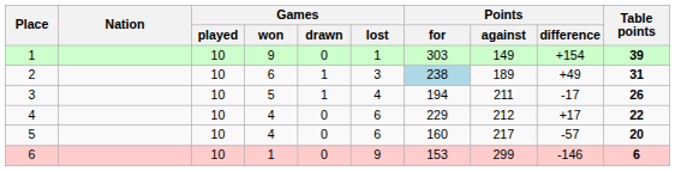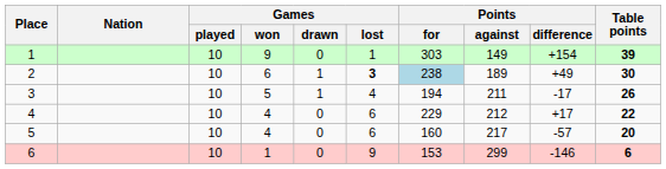 <table class="wikitable">
 <tr>
 <th rowspan=2 width="8%">Place</th>
 <th rowspan=2 width="20%">Nation</th>
 <th colspan=4 width="32%">Games</th>
 <th colspan=3 width="30%">Points</th>
 <th rowspan=2 width="10%">Table<br>points</th>
 </tr>
 <tr>
 <th width="8%">played</th>
 <th width="8%">won</th>
 <th width="8%">drawn</th>
 <th width="8%">lost</th>
 <th width="10%">for</th>
 <th width="10%">against</th>
 <th width="10%">difference</th>
 </tr>
 <tr align=center bgcolor="#ccffcc">
 <td>1</td>
 <td align=left></td>
 <td>10</td>
 <td>9</td>
 <td>0</td>
 <td>1</td>
 <td>303</td>
 <td>149</td>
 <td>+154</td>
 <td><strong>39</strong></td>
 </tr>
 <tr align=center>
 <td>2</td>
 <td align=left></td>
 <td>10</td>
 <td>6</td>
 <td>1</td>
-<td>3</td>
+<td><strong>3</strong></td>
 <td style="background: lightblue;">238</td>
 <td>189</td>
 <td>+49</td>
-<td><strong>31</strong></td>
+<td><strong>30</strong></td>
 </tr>
 <tr align=center>
 <td>3</td>
 <td align=left></td>
 <td>10</td>
 <td>5</td>
 <td>1</td>
 <td>4</td>
 <td>194</td>
 <td>211</td>
 <td>-17</td>
 <td><strong>26</strong></td>
 </tr>
 <tr align=center>
 <td>4</td>
 <td align=left></td>
 <td>10</td>
 <td>4</td>
 <td>0</td>
 <td>6</td>
 <td>229</td>
 <td>212</td>
 <td>+17</td>
 <td><strong>22</strong></td>
 </tr>
 <tr align=center>
 <td>5</td>
 <td align=left></td>
 <td>10</td>
 <td>4</td>
 <td>0</td>
 <td>6</td>
 <td>160</td>
 <td>217</td>
 <td>-57</td>
 <td><strong>20</strong></td>
 </tr>
 <tr align=center bgcolor="#ffcccc">
 <td>6</td>
 <td align=left></td>
 <td>10</td>
 <td>1</td>
 <td>0</td>
 <td>9</td>
 <td>153</td>
 <td>299</td>
 <td>-146</td>
 <td><strong>6</strong></td>
 </tr>
 </table>
